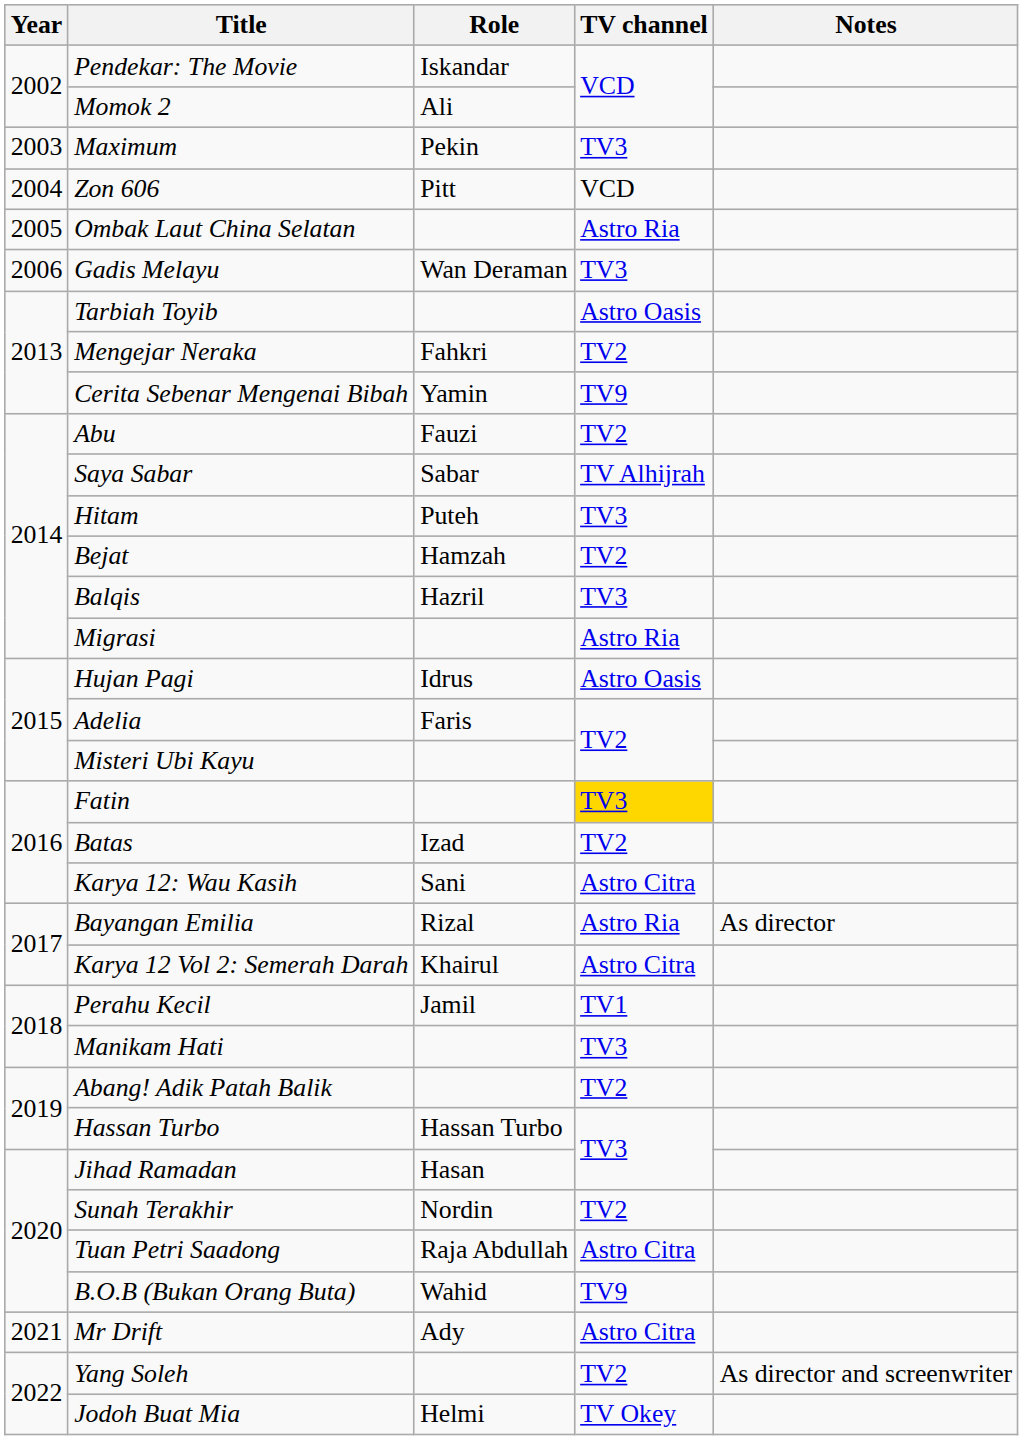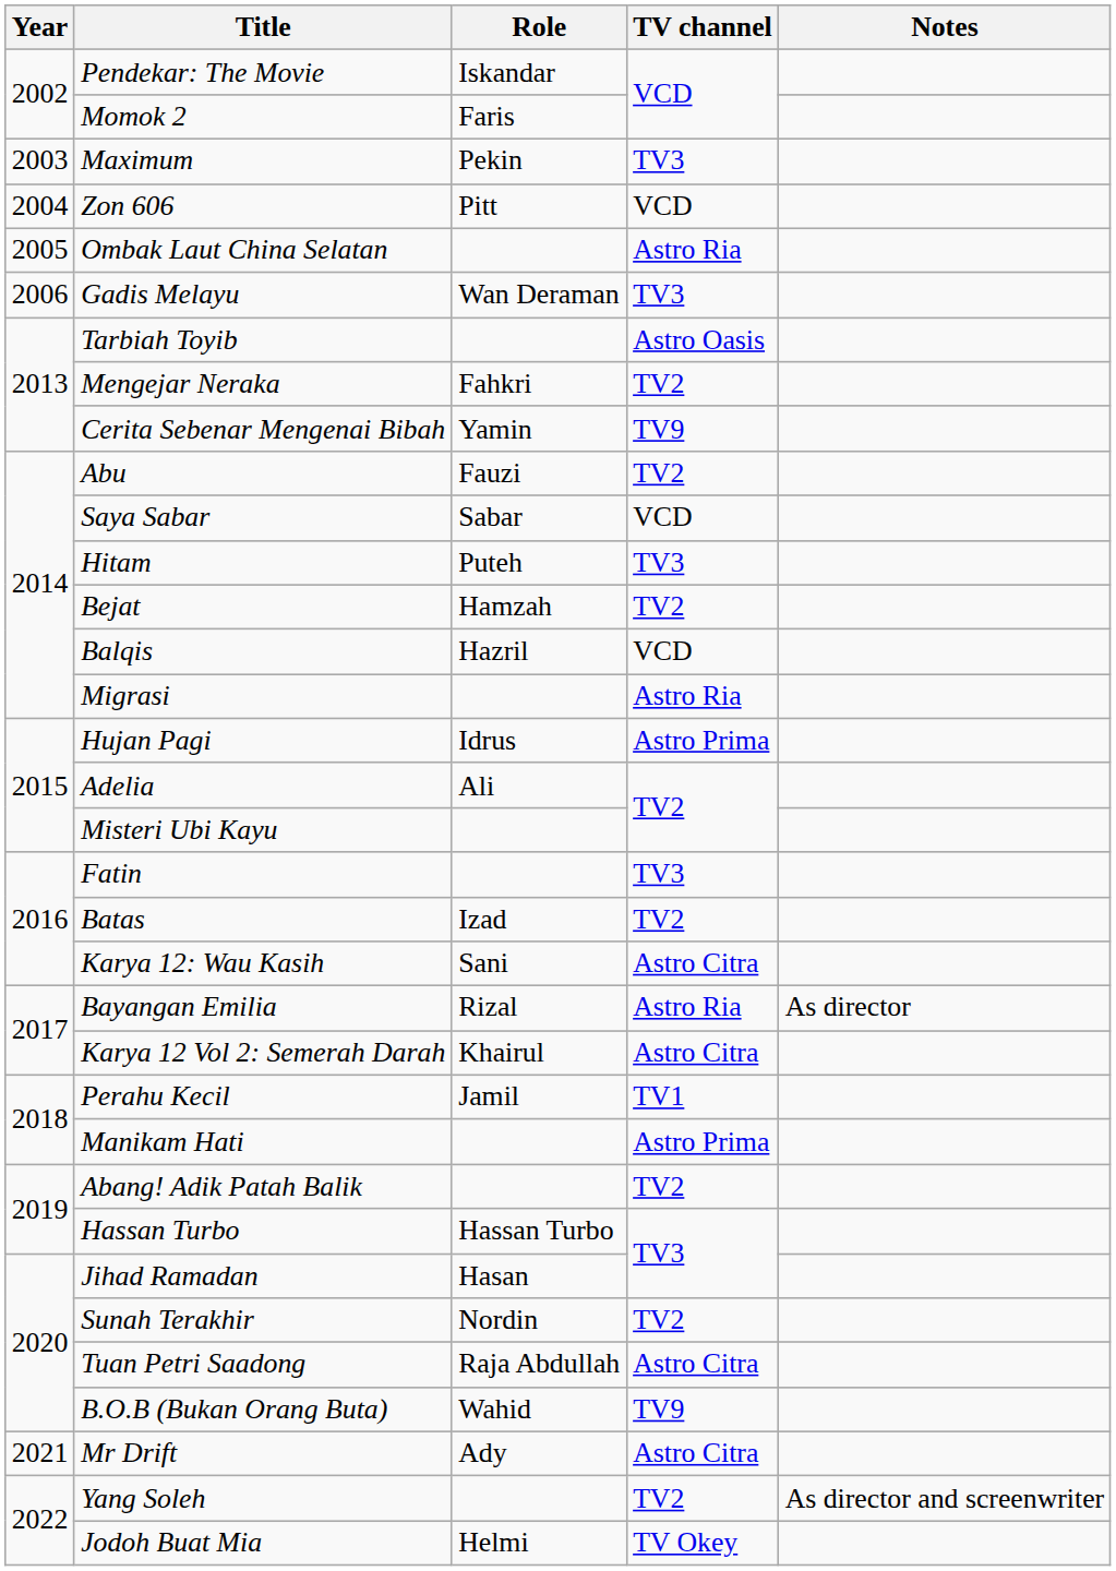 <table class="wikitable">
 <tr>
 <th>Year</th>
 <th>Title</th>
 <th>Role</th>
 <th>TV channel</th>
 <th>Notes</th>
 </tr>
 <tr>
 <td rowspan="2">2002</td>
 <td><em>Pendekar: The Movie</em></td>
 <td>Iskandar</td>
 <td rowspan="2"><a href='#'>VCD</a></td>
 <td></td>
 </tr>
 <tr>
 <td><em>Momok 2</em></td>
-<td>Ali</td>
+<td>Faris</td>
 <td></td>
 </tr>
 <tr>
 <td>2003</td>
 <td><em>Maximum</em></td>
 <td>Pekin</td>
 <td><a href='#'>TV3</a></td>
 <td></td>
 </tr>
 <tr>
 <td>2004</td>
 <td><em>Zon 606</em></td>
 <td>Pitt</td>
 <td>VCD</td>
 <td></td>
 </tr>
 <tr>
 <td>2005</td>
 <td><em>Ombak Laut China Selatan</em></td>
 <td></td>
 <td><a href='#'>Astro Ria</a></td>
 <td></td>
 </tr>
 <tr>
 <td>2006</td>
 <td><em>Gadis Melayu</em></td>
 <td>Wan Deraman</td>
 <td><a href='#'>TV3</a></td>
 <td></td>
 </tr>
 <tr>
 <td rowspan="3">2013</td>
 <td><em>Tarbiah Toyib</em></td>
 <td></td>
 <td><a href='#'>Astro Oasis</a></td>
 <td></td>
 </tr>
 <tr>
 <td><em>Mengejar Neraka</em></td>
 <td>Fahkri</td>
 <td><a href='#'>TV2</a></td>
 <td></td>
 </tr>
 <tr>
 <td><em>Cerita Sebenar Mengenai Bibah</em></td>
 <td>Yamin</td>
 <td><a href='#'>TV9</a></td>
 <td></td>
 </tr>
 <tr>
 <td rowspan="6">2014</td>
 <td><em>Abu</em></td>
 <td>Fauzi</td>
 <td><a href='#'>TV2</a></td>
 <td></td>
 </tr>
 <tr>
 <td><em>Saya Sabar</em></td>
 <td>Sabar</td>
-<td><a href='#'>TV Alhijrah</a></td>
+<td>VCD</td>
 <td></td>
 </tr>
 <tr>
 <td><em>Hitam</em></td>
 <td>Puteh</td>
 <td><a href='#'>TV3</a></td>
 <td></td>
 </tr>
 <tr>
 <td><em>Bejat</em></td>
 <td>Hamzah</td>
 <td><a href='#'>TV2</a></td>
 <td></td>
 </tr>
 <tr>
 <td><em>Balqis</em></td>
 <td>Hazril</td>
-<td><a href='#'>TV3</a></td>
+<td>VCD</td>
 <td></td>
 </tr>
 <tr>
 <td><em>Migrasi</em></td>
 <td></td>
 <td><a href='#'>Astro Ria</a></td>
 <td></td>
 </tr>
 <tr>
 <td rowspan="3">2015</td>
 <td><em>Hujan Pagi</em></td>
 <td>Idrus</td>
-<td><a href='#'>Astro Oasis</a></td>
+<td><a href='#'>Astro Prima</a></td>
 <td></td>
 </tr>
 <tr>
 <td><em>Adelia</em></td>
-<td>Faris</td>
+<td>Ali</td>
 <td rowspan="2"><a href='#'>TV2</a></td>
 <td></td>
 </tr>
 <tr>
 <td><em>Misteri Ubi Kayu</em></td>
 <td></td>
 <td></td>
 </tr>
 <tr>
 <td rowspan="3">2016</td>
 <td><em>Fatin</em></td>
 <td></td>
-<td style="background: gold;"><a href='#'>TV3</a></td>
+<td><a href='#'>TV3</a></td>
 <td></td>
 </tr>
 <tr>
 <td><em>Batas</em></td>
 <td>Izad</td>
 <td><a href='#'>TV2</a></td>
 <td></td>
 </tr>
 <tr>
 <td><em>Karya 12: Wau Kasih</em></td>
 <td>Sani</td>
 <td><a href='#'>Astro Citra</a></td>
 <td></td>
 </tr>
 <tr>
 <td rowspan="2">2017</td>
 <td><em>Bayangan Emilia</em></td>
 <td>Rizal</td>
 <td><a href='#'>Astro Ria</a></td>
 <td>As director</td>
 </tr>
 <tr>
 <td><em>Karya 12 Vol 2: Semerah Darah</em></td>
 <td>Khairul</td>
 <td><a href='#'>Astro Citra</a></td>
 <td></td>
 </tr>
 <tr>
 <td rowspan="2">2018</td>
 <td><em>Perahu Kecil</em></td>
 <td>Jamil</td>
 <td><a href='#'>TV1</a></td>
 <td></td>
 </tr>
 <tr>
 <td><em>Manikam Hati</em></td>
 <td></td>
-<td><a href='#'>TV3</a></td>
+<td><a href='#'>Astro Prima</a></td>
 <td></td>
 </tr>
 <tr>
 <td rowspan="2">2019</td>
 <td><em>Abang! Adik Patah Balik</em></td>
 <td></td>
 <td><a href='#'>TV2</a></td>
 <td></td>
 </tr>
 <tr>
 <td><em>Hassan Turbo</em></td>
 <td>Hassan Turbo</td>
 <td rowspan="2"><a href='#'>TV3</a></td>
 <td></td>
 </tr>
 <tr>
 <td rowspan="4">2020</td>
 <td><em>Jihad Ramadan</em></td>
 <td>Hasan</td>
 <td></td>
 </tr>
 <tr>
 <td><em>Sunah Terakhir</em></td>
 <td>Nordin</td>
 <td><a href='#'>TV2</a></td>
 <td></td>
 </tr>
 <tr>
 <td><em>Tuan Petri Saadong</em></td>
 <td>Raja Abdullah</td>
 <td><a href='#'>Astro Citra</a></td>
 <td></td>
 </tr>
 <tr>
 <td><em>B.O.B (Bukan Orang Buta)</em></td>
 <td>Wahid</td>
 <td><a href='#'>TV9</a></td>
 <td></td>
 </tr>
 <tr>
 <td>2021</td>
 <td><em>Mr Drift</em></td>
 <td>Ady</td>
 <td><a href='#'>Astro Citra</a></td>
 <td></td>
 </tr>
 <tr>
 <td rowspan="2">2022</td>
 <td><em>Yang Soleh</em></td>
 <td></td>
 <td><a href='#'>TV2</a></td>
 <td>As director and screenwriter</td>
 </tr>
 <tr>
 <td><em>Jodoh Buat Mia</em></td>
 <td>Helmi</td>
 <td><a href='#'>TV Okey</a></td>
 <td></td>
 </tr>
 </table>
